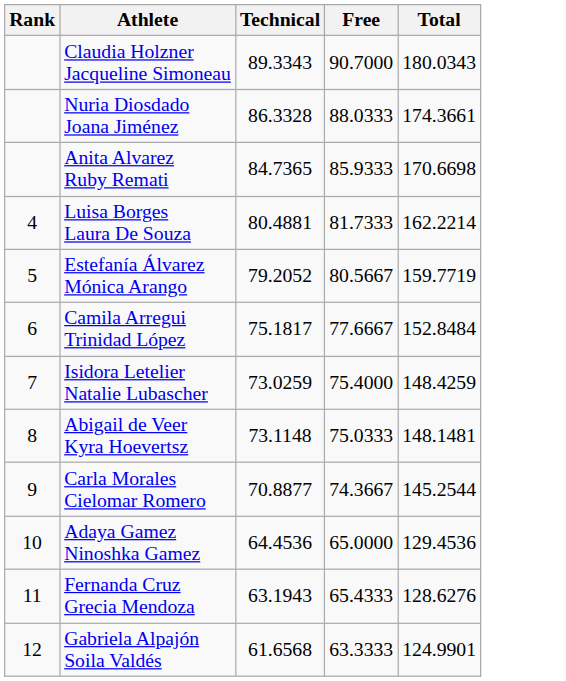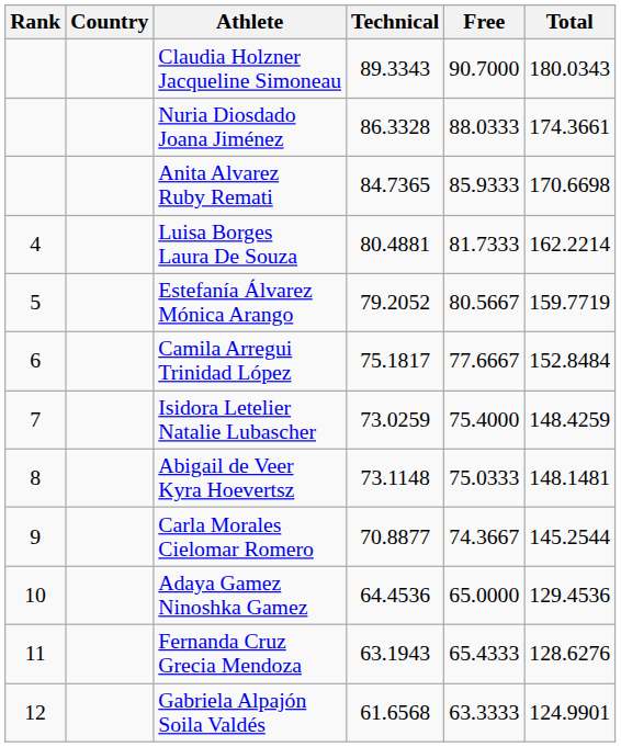 <table class="wikitable">
 <tr>
 <th>Rank</th>
+<th>Country</th>
 <th>Athlete</th>
 <th>Technical</th>
 <th>Free</th>
 <th>Total</th>
 </tr>
 <tr align=center>
 <td></td>
+<td align=left></td>
 <td align=left><a href='#'>Claudia Holzner</a><br><a href='#'>Jacqueline Simoneau</a></td>
 <td>89.3343</td>
 <td>90.7000</td>
 <td>180.0343</td>
 </tr>
 <tr align=center>
 <td></td>
+<td align=left></td>
 <td align=left><a href='#'>Nuria Diosdado</a><br><a href='#'>Joana Jiménez</a></td>
 <td>86.3328</td>
 <td>88.0333</td>
 <td>174.3661</td>
 </tr>
 <tr align=center>
 <td></td>
+<td align=left></td>
 <td align=left><a href='#'>Anita Alvarez</a><br><a href='#'>Ruby Remati</a></td>
 <td>84.7365</td>
 <td>85.9333</td>
 <td>170.6698</td>
 </tr>
 <tr align=center>
 <td>4</td>
+<td align=left></td>
 <td align=left><a href='#'>Luisa Borges</a><br><a href='#'>Laura De Souza</a></td>
 <td>80.4881</td>
 <td>81.7333</td>
 <td>162.2214</td>
 </tr>
 <tr align=center>
 <td>5</td>
+<td align=left></td>
 <td align=left><a href='#'>Estefanía Álvarez</a><br><a href='#'>Mónica Arango</a></td>
 <td>79.2052</td>
 <td>80.5667</td>
 <td>159.7719</td>
 </tr>
 <tr align=center>
 <td>6</td>
+<td align=left></td>
 <td align=left><a href='#'>Camila Arregui</a><br><a href='#'>Trinidad López</a></td>
 <td>75.1817</td>
 <td>77.6667</td>
 <td>152.8484</td>
 </tr>
 <tr align=center>
 <td>7</td>
+<td align=left></td>
 <td align=left><a href='#'>Isidora Letelier</a><br><a href='#'>Natalie Lubascher</a></td>
 <td>73.0259</td>
 <td>75.4000</td>
 <td>148.4259</td>
 </tr>
 <tr align=center>
 <td>8</td>
+<td align=left></td>
 <td align=left><a href='#'>Abigail de Veer</a><br><a href='#'>Kyra Hoevertsz</a></td>
 <td>73.1148</td>
 <td>75.0333</td>
 <td>148.1481</td>
 </tr>
 <tr align=center>
 <td>9</td>
+<td align=left></td>
 <td align=left><a href='#'>Carla Morales</a><br><a href='#'>Cielomar Romero</a></td>
 <td>70.8877</td>
 <td>74.3667</td>
 <td>145.2544</td>
 </tr>
 <tr align=center>
 <td>10</td>
+<td align=left></td>
 <td align=left><a href='#'>Adaya Gamez</a><br><a href='#'>Ninoshka Gamez</a></td>
 <td>64.4536</td>
 <td>65.0000</td>
 <td>129.4536</td>
 </tr>
 <tr align=center>
 <td>11</td>
+<td align=left></td>
 <td align=left><a href='#'>Fernanda Cruz</a><br><a href='#'>Grecia Mendoza</a></td>
 <td>63.1943</td>
 <td>65.4333</td>
 <td>128.6276</td>
 </tr>
 <tr align=center>
 <td>12</td>
+<td align=left></td>
 <td align=left><a href='#'>Gabriela Alpajón</a><br><a href='#'>Soila Valdés</a></td>
 <td>61.6568</td>
 <td>63.3333</td>
 <td>124.9901</td>
 </tr>
 </table>
